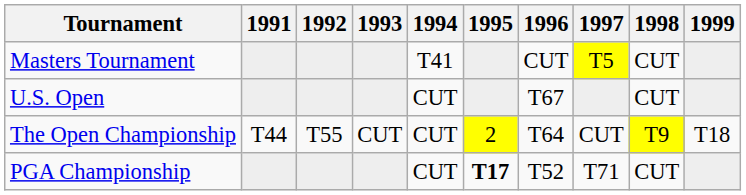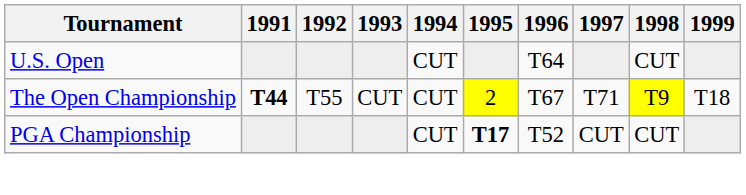 <table class="wikitable" style="font-size:95%;text-align:center;">
 <tr>
 <th>Tournament</th>
 <th>1991</th>
 <th>1992</th>
 <th>1993</th>
 <th>1994</th>
 <th>1995</th>
 <th>1996</th>
 <th>1997</th>
 <th>1998</th>
 <th>1999</th>
 </tr>
 <tr>
-<td align=left><a href='#'>Masters Tournament</a></td>
-<td style="background:#eeeeee;"></td>
-<td style="background:#eeeeee;"></td>
-<td style="background:#eeeeee;"></td>
-<td>T41</td>
-<td style="background:#eeeeee;"></td>
-<td>CUT</td>
-<td style="background:yellow;">T5</td>
-<td>CUT</td>
-<td style="background:#eeeeee;"></td>
-</tr>
-<tr>
 <td align=left><a href='#'>U.S. Open</a></td>
 <td style="background:#eeeeee;"></td>
 <td style="background:#eeeeee;"></td>
 <td style="background:#eeeeee;"></td>
 <td>CUT</td>
 <td style="background:#eeeeee;"></td>
-<td>T67</td>
+<td>T64</td>
 <td style="background:#eeeeee;"></td>
 <td>CUT</td>
 <td style="background:#eeeeee;"></td>
 </tr>
 <tr>
 <td align=left><a href='#'>The Open Championship</a></td>
-<td>T44</td>
+<td><strong>T44</strong></td>
 <td>T55</td>
 <td>CUT</td>
 <td>CUT</td>
 <td style="background:yellow;">2</td>
-<td>T64</td>
-<td>CUT</td>
+<td>T67</td>
+<td>T71</td>
 <td style="background:yellow;">T9</td>
 <td>T18</td>
 </tr>
 <tr>
 <td align=left><a href='#'>PGA Championship</a></td>
 <td style="background:#eeeeee;"></td>
 <td style="background:#eeeeee;"></td>
 <td style="background:#eeeeee;"></td>
 <td>CUT</td>
 <td><strong>T17</strong></td>
 <td>T52</td>
-<td>T71</td>
+<td>CUT</td>
 <td>CUT</td>
 <td style="background:#eeeeee;"></td>
 </tr>
 </table>
